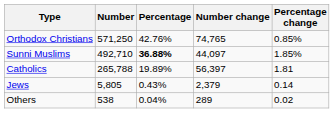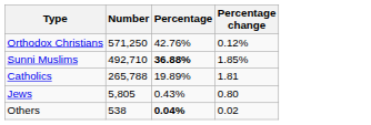 <table class="wikitable sortable">
 <tr>
 <th>Type</th>
 <th>Number</th>
 <th>Percentage</th>
-<th>Number change</th>
 <th>Percentage <br>change</th>
 </tr>
 <tr>
 <td><a href='#'>Orthodox Christians</a></td>
 <td>571,250</td>
 <td>42.76%</td>
-<td>74,765</td>
-<td>0.85%</td>
+<td>0.12%</td>
 </tr>
 <tr>
 <td><a href='#'>Sunni Muslims</a></td>
 <td>492,710</td>
 <td><strong>36.88%</strong></td>
-<td>44,097</td>
 <td>1.85%</td>
 </tr>
 <tr>
 <td><a href='#'>Catholics</a></td>
 <td>265,788</td>
 <td>19.89%</td>
-<td>56,397</td>
 <td>1.81</td>
 </tr>
 <tr>
 <td><a href='#'>Jews</a></td>
 <td>5,805</td>
 <td>0.43%</td>
-<td>2,379</td>
-<td>0.14</td>
+<td>0.80</td>
 </tr>
 <tr>
 <td>Others</td>
 <td>538</td>
-<td>0.04%</td>
-<td>289</td>
+<td><strong>0.04%</strong></td>
 <td>0.02</td>
 </tr>
 </table>
